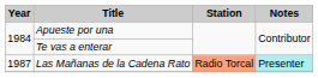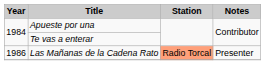 <table class="wikitable" style="font-size:90%;">
 <tr>
 <th style="background: #CCCCCC;">Year</th>
 <th style="background: #CCCCCC;">Title</th>
 <th style="background: #CCCCCC;">Station</th>
 <th style="background: #CCCCCC;">Notes</th>
 </tr>
 <tr>
 <td rowspan="2">1984</td>
 <td><em>Apueste por una</em></td>
 <td rowspan="2"></td>
 <td rowspan="2">Contributor</td>
 </tr>
 <tr>
 <td><em>Te vas a enterar</em></td>
 </tr>
 <tr>
-<td>1987</td>
+<td>1986</td>
 <td><em>Las Mañanas de la Cadena Rato</em></td>
 <td style="background: lightsalmon;">Radio Torcal</td>
-<td style="background: paleturquoise;">Presenter</td>
+<td>Presenter</td>
 </tr>
 <tr>
 </tr>
 </table>
